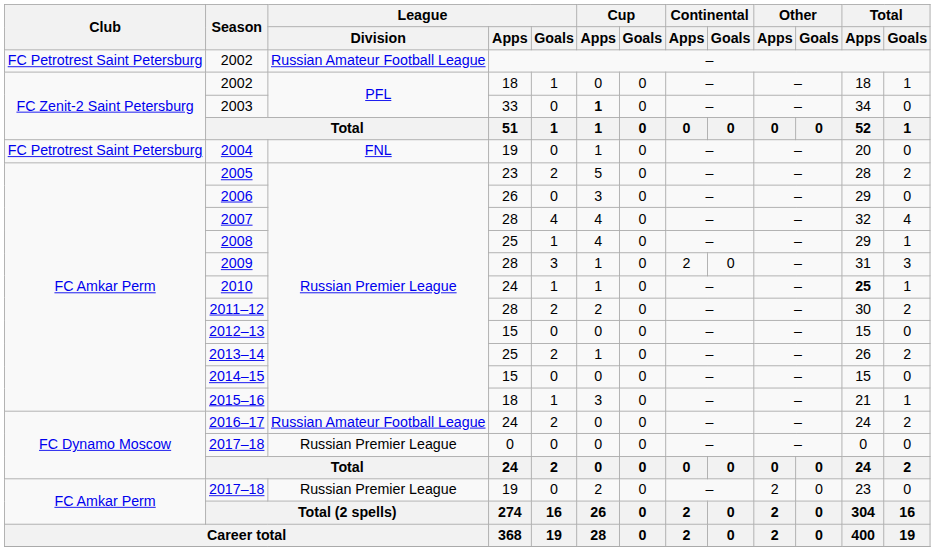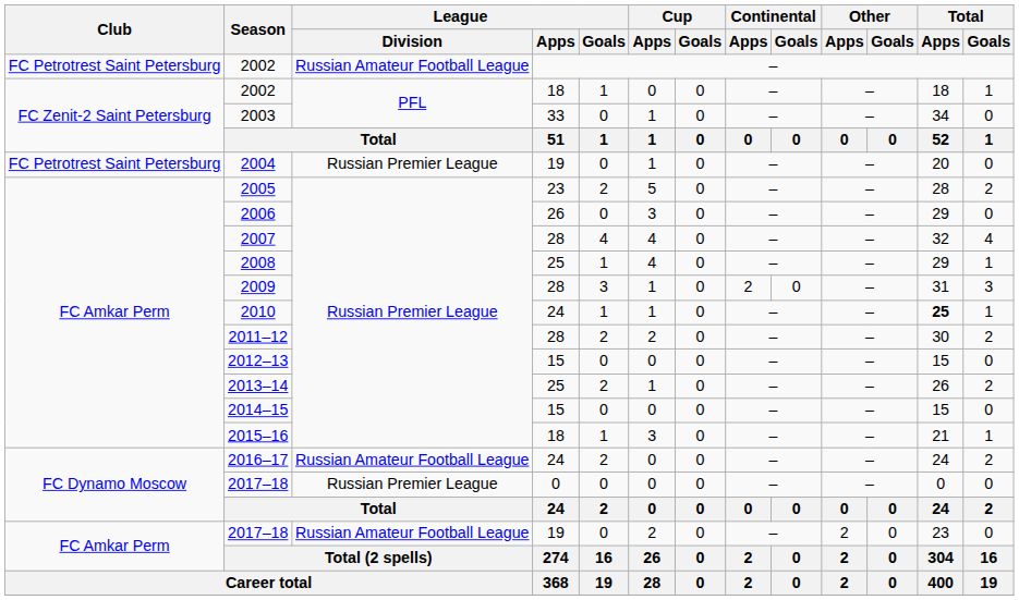 <table class="wikitable" style="text-align: center;">
 <tr>
 <th rowspan=2>Club</th>
 <th rowspan=2>Season</th>
 <th colspan=3>League</th>
 <th colspan=2>Cup</th>
 <th colspan=2>Continental</th>
 <th colspan=2>Other</th>
 <th colspan=2>Total</th>
 </tr>
 <tr>
 <th>Division</th>
 <th>Apps</th>
 <th>Goals</th>
 <th>Apps</th>
 <th>Goals</th>
 <th>Apps</th>
 <th>Goals</th>
 <th>Apps</th>
 <th>Goals</th>
 <th>Apps</th>
 <th>Goals</th>
 </tr>
 <tr>
 <td><a href='#'>FC Petrotrest Saint Petersburg</a></td>
 <td>2002</td>
 <td><a href='#'>Russian Amateur Football League</a></td>
 <td colspan=10>–</td>
 </tr>
 <tr>
 <td rowspan=3><a href='#'>FC Zenit-2 Saint Petersburg</a></td>
 <td>2002</td>
 <td rowspan=2><a href='#'>PFL</a></td>
 <td>18</td>
 <td>1</td>
 <td>0</td>
 <td>0</td>
 <td colspan=2>–</td>
 <td colspan=2>–</td>
 <td>18</td>
 <td>1</td>
 </tr>
 <tr>
 <td>2003</td>
 <td>33</td>
 <td>0</td>
-<td><strong>1</strong></td>
+<td>1</td>
 <td>0</td>
 <td colspan=2>–</td>
 <td colspan=2>–</td>
 <td>34</td>
 <td>0</td>
 </tr>
 <tr>
 <th colspan=2>Total</th>
 <th>51</th>
 <th>1</th>
 <th>1</th>
 <th>0</th>
 <th>0</th>
 <th>0</th>
 <th>0</th>
 <th>0</th>
 <th>52</th>
 <th>1</th>
 </tr>
 <tr>
 <td><a href='#'>FC Petrotrest Saint Petersburg</a></td>
 <td><a href='#'>2004</a></td>
-<td><a href='#'>FNL</a></td>
+<td>Russian Premier League</td>
 <td>19</td>
 <td>0</td>
 <td>1</td>
 <td>0</td>
 <td colspan=2>–</td>
 <td colspan=2>–</td>
 <td>20</td>
 <td>0</td>
 </tr>
 <tr>
 <td rowspan=11><a href='#'>FC Amkar Perm</a></td>
 <td><a href='#'>2005</a></td>
 <td rowspan=11><a href='#'>Russian Premier League</a></td>
 <td>23</td>
 <td>2</td>
 <td>5</td>
 <td>0</td>
 <td colspan=2>–</td>
 <td colspan=2>–</td>
 <td>28</td>
 <td>2</td>
 </tr>
 <tr>
 <td><a href='#'>2006</a></td>
 <td>26</td>
 <td>0</td>
 <td>3</td>
 <td>0</td>
 <td colspan=2>–</td>
 <td colspan=2>–</td>
 <td>29</td>
 <td>0</td>
 </tr>
 <tr>
 <td><a href='#'>2007</a></td>
 <td>28</td>
 <td>4</td>
 <td>4</td>
 <td>0</td>
 <td colspan=2>–</td>
 <td colspan=2>–</td>
 <td>32</td>
 <td>4</td>
 </tr>
 <tr>
 <td><a href='#'>2008</a></td>
 <td>25</td>
 <td>1</td>
 <td>4</td>
 <td>0</td>
 <td colspan=2>–</td>
 <td colspan=2>–</td>
 <td>29</td>
 <td>1</td>
 </tr>
 <tr>
 <td><a href='#'>2009</a></td>
 <td>28</td>
 <td>3</td>
 <td>1</td>
 <td>0</td>
 <td>2</td>
 <td>0</td>
 <td colspan=2>–</td>
 <td>31</td>
 <td>3</td>
 </tr>
 <tr>
 <td><a href='#'>2010</a></td>
 <td>24</td>
 <td>1</td>
 <td>1</td>
 <td>0</td>
 <td colspan=2>–</td>
 <td colspan=2>–</td>
 <td><strong>25</strong></td>
 <td>1</td>
 </tr>
 <tr>
 <td><a href='#'>2011–12</a></td>
 <td>28</td>
 <td>2</td>
 <td>2</td>
 <td>0</td>
 <td colspan=2>–</td>
 <td colspan=2>–</td>
 <td>30</td>
 <td>2</td>
 </tr>
 <tr>
 <td><a href='#'>2012–13</a></td>
 <td>15</td>
 <td>0</td>
 <td>0</td>
 <td>0</td>
 <td colspan=2>–</td>
 <td colspan=2>–</td>
 <td>15</td>
 <td>0</td>
 </tr>
 <tr>
 <td><a href='#'>2013–14</a></td>
 <td>25</td>
 <td>2</td>
 <td>1</td>
 <td>0</td>
 <td colspan=2>–</td>
 <td colspan=2>–</td>
 <td>26</td>
 <td>2</td>
 </tr>
 <tr>
 <td><a href='#'>2014–15</a></td>
 <td>15</td>
 <td>0</td>
 <td>0</td>
 <td>0</td>
 <td colspan=2>–</td>
 <td colspan=2>–</td>
 <td>15</td>
 <td>0</td>
 </tr>
 <tr>
 <td><a href='#'>2015–16</a></td>
 <td>18</td>
 <td>1</td>
 <td>3</td>
 <td>0</td>
 <td colspan=2>–</td>
 <td colspan=2>–</td>
 <td>21</td>
 <td>1</td>
 </tr>
 <tr>
 <td rowspan=3><a href='#'>FC Dynamo Moscow</a></td>
 <td><a href='#'>2016–17</a></td>
 <td><a href='#'>Russian Amateur Football League</a></td>
 <td>24</td>
 <td>2</td>
 <td>0</td>
 <td>0</td>
 <td colspan=2>–</td>
 <td colspan=2>–</td>
 <td>24</td>
 <td>2</td>
 </tr>
 <tr>
 <td><a href='#'>2017–18</a></td>
 <td>Russian Premier League</td>
 <td>0</td>
 <td>0</td>
 <td>0</td>
 <td>0</td>
 <td colspan=2>–</td>
 <td colspan=2>–</td>
 <td>0</td>
 <td>0</td>
 </tr>
 <tr>
 <th colspan=2>Total</th>
 <th>24</th>
 <th>2</th>
 <th>0</th>
 <th>0</th>
 <th>0</th>
 <th>0</th>
 <th>0</th>
 <th>0</th>
 <th>24</th>
 <th>2</th>
 </tr>
 <tr>
 <td rowspan=2><a href='#'>FC Amkar Perm</a></td>
 <td><a href='#'>2017–18</a></td>
-<td>Russian Premier League</td>
+<td><a href='#'>Russian Amateur Football League</a></td>
 <td>19</td>
 <td>0</td>
 <td>2</td>
 <td>0</td>
 <td colspan=2>–</td>
 <td>2</td>
 <td>0</td>
 <td>23</td>
 <td>0</td>
 </tr>
 <tr>
 <th colspan=2>Total (2 spells)</th>
 <th>274</th>
 <th>16</th>
 <th>26</th>
 <th>0</th>
 <th>2</th>
 <th>0</th>
 <th>2</th>
 <th>0</th>
 <th>304</th>
 <th>16</th>
 </tr>
 <tr>
 <th colspan=3>Career total</th>
 <th>368</th>
 <th>19</th>
 <th>28</th>
 <th>0</th>
 <th>2</th>
 <th>0</th>
 <th>2</th>
 <th>0</th>
 <th>400</th>
 <th>19</th>
 </tr>
 <tr>
 </tr>
 </table>
